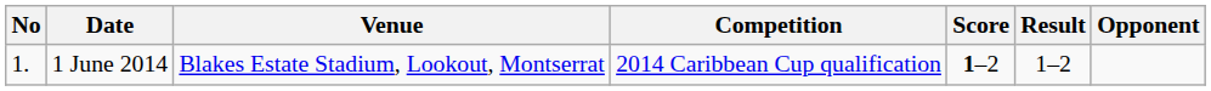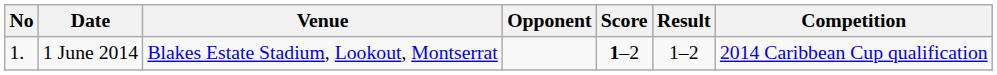 <table class="wikitable" style="font-size:85%;">
 <tr>
 <th>No</th>
 <th>Date</th>
 <th>Venue</th>
-<th>Competition</th>
+<th>Opponent</th>
 <th>Score</th>
 <th>Result</th>
-<th>Opponent</th>
+<th>Competition</th>
 </tr>
 <tr>
 <td>1.</td>
 <td>1 June 2014</td>
 <td><a href='#'>Blakes Estate Stadium</a>, <a href='#'>Lookout</a>, <a href='#'>Montserrat</a></td>
-<td><a href='#'>2014 Caribbean Cup qualification</a></td>
+<td></td>
 <td align=center><strong>1</strong>–2</td>
 <td align=center>1–2</td>
-<td></td>
+<td><a href='#'>2014 Caribbean Cup qualification</a></td>
 </tr>
 </table>
